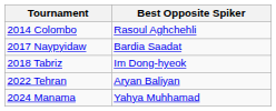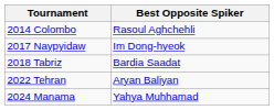 <table class=wikitable style="width: 400px;">
 <tr>
 <th style="width: 40%;">Tournament</th>
 <th style="width: 60%;">Best Opposite Spiker</th>
 </tr>
 <tr>
 <td><a href='#'>2014 Colombo</a></td>
 <td> <a href='#'>Rasoul Aghchehli</a></td>
 </tr>
 <tr>
 <td><a href='#'>2017 Naypyidaw</a></td>
-<td> <a href='#'>Bardia Saadat</a></td>
+<td> <a href='#'>Im Dong-hyeok</a></td>
 </tr>
 <tr>
 <td><a href='#'>2018 Tabriz</a></td>
-<td> <a href='#'>Im Dong-hyeok</a></td>
+<td> <a href='#'>Bardia Saadat</a></td>
 </tr>
 <tr>
 <td><a href='#'>2022 Tehran</a></td>
 <td> <a href='#'>Aryan Baliyan</a></td>
 </tr>
 <tr>
 <td><a href='#'>2024 Manama</a></td>
 <td> <a href='#'>Yahya Muhhamad</a></td>
 </tr>
 </table>
